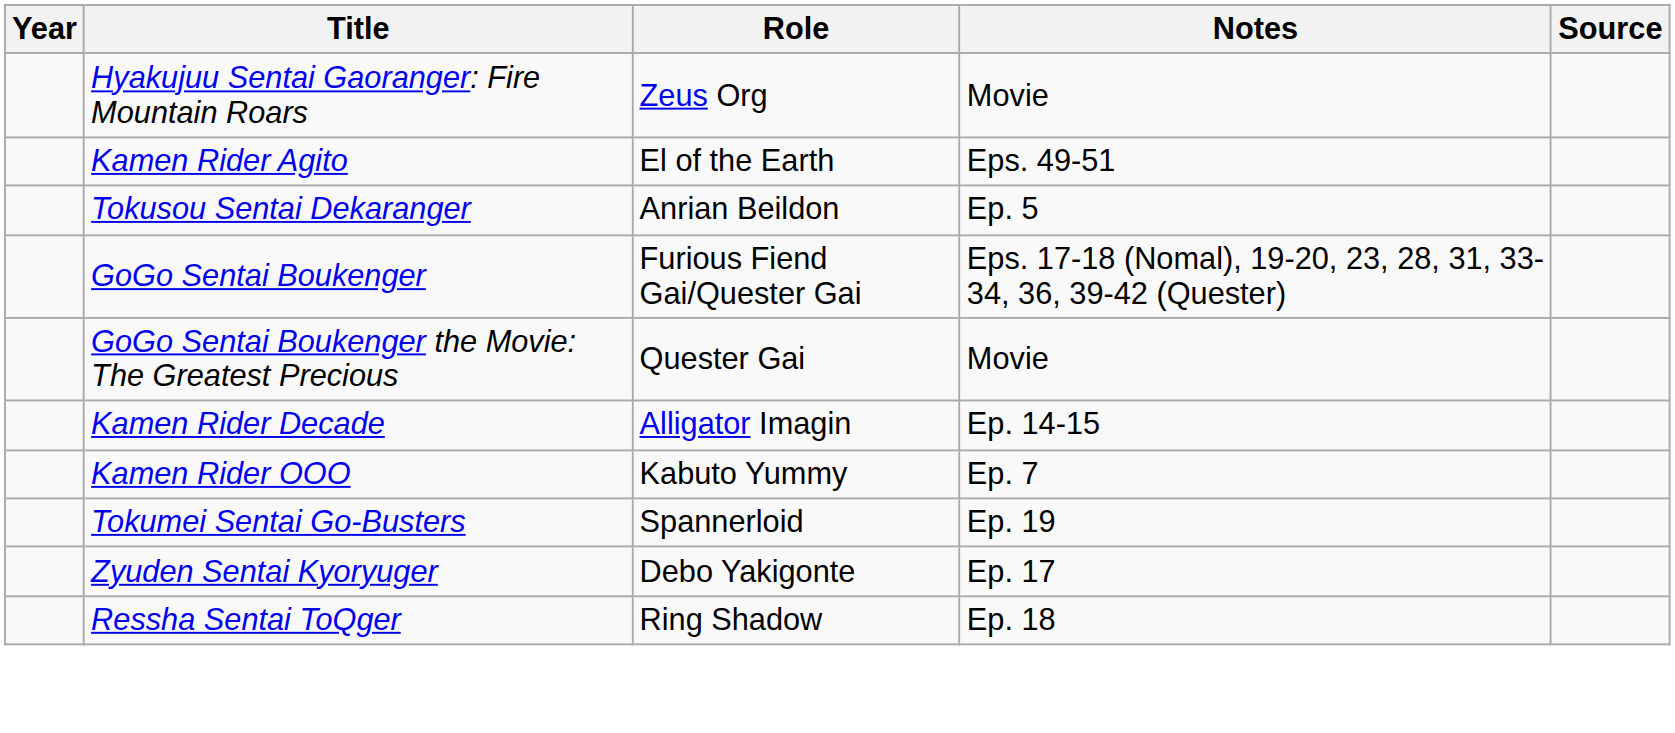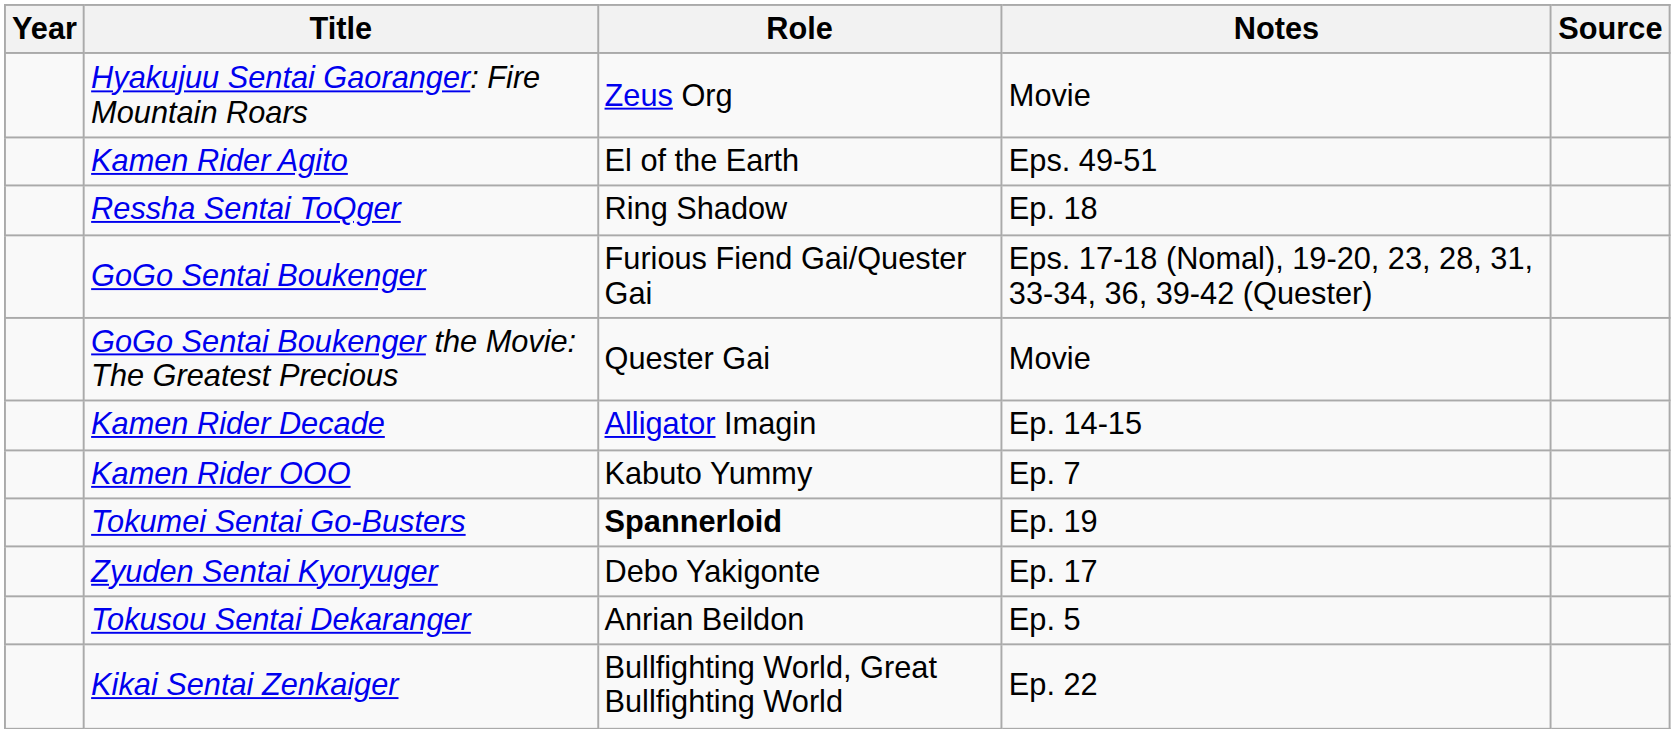 <table class="wikitable sortable plainrowheaders">
 <tr>
 <th>Year</th>
 <th>Title</th>
 <th>Role</th>
 <th class="unsortable">Notes</th>
 <th class="unsortable">Source</th>
 </tr>
 <tr>
 <td></td>
 <td><em><a href='#'>Hyakujuu Sentai Gaoranger</a>: Fire Mountain Roars</em></td>
 <td><a href='#'>Zeus</a> Org</td>
 <td>Movie</td>
 <td></td>
 </tr>
 <tr>
 <td></td>
 <td><em><a href='#'>Kamen Rider Agito</a></em></td>
 <td>El of the Earth</td>
 <td>Eps. 49-51</td>
 <td></td>
 </tr>
 <tr>
 <td></td>
-<td><em><a href='#'>Tokusou Sentai Dekaranger</a></em></td>
-<td>Anrian Beildon</td>
-<td>Ep. 5</td>
+<td><em><a href='#'>Ressha Sentai ToQger</a></em></td>
+<td>Ring Shadow</td>
+<td>Ep. 18</td>
 <td></td>
 </tr>
 <tr>
 <td></td>
 <td><em><a href='#'>GoGo Sentai Boukenger</a></em></td>
 <td>Furious Fiend Gai/Quester Gai</td>
 <td>Eps. 17-18 (Nomal), 19-20, 23, 28, 31, 33-34, 36, 39-42 (Quester)</td>
 <td></td>
 </tr>
 <tr>
 <td></td>
 <td><em><a href='#'>GoGo Sentai Boukenger</a> the Movie: The Greatest Precious</em></td>
 <td>Quester Gai</td>
 <td>Movie</td>
 <td></td>
 </tr>
 <tr>
 <td></td>
 <td><em><a href='#'>Kamen Rider Decade</a></em></td>
 <td><a href='#'>Alligator</a> Imagin</td>
 <td>Ep. 14-15</td>
 <td></td>
 </tr>
 <tr>
 <td></td>
 <td><em><a href='#'>Kamen Rider OOO</a></em></td>
 <td>Kabuto Yummy</td>
 <td>Ep. 7</td>
 <td></td>
 </tr>
 <tr>
 <td></td>
 <td><em><a href='#'>Tokumei Sentai Go-Busters</a></em></td>
-<td>Spannerloid</td>
+<td><strong>Spannerloid</strong></td>
 <td>Ep. 19</td>
 <td></td>
 </tr>
 <tr>
 <td></td>
 <td><em><a href='#'>Zyuden Sentai Kyoryuger</a></em></td>
 <td>Debo Yakigonte</td>
 <td>Ep. 17</td>
 <td></td>
 </tr>
 <tr>
 <td></td>
-<td><em><a href='#'>Ressha Sentai ToQger</a></em></td>
-<td>Ring Shadow</td>
-<td>Ep. 18</td>
+<td><em><a href='#'>Tokusou Sentai Dekaranger</a></em></td>
+<td>Anrian Beildon</td>
+<td>Ep. 5</td>
+<td></td>
+</tr>
+<tr>
+<td></td>
+<td><em><a href='#'>Kikai Sentai Zenkaiger</a></em></td>
+<td>Bullfighting World, Great Bullfighting World</td>
+<td>Ep. 22</td>
 <td></td>
 </tr>
 </table>
